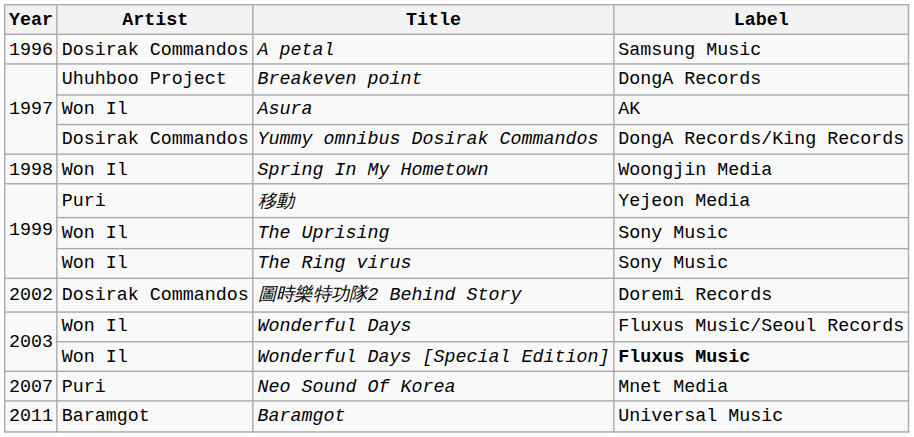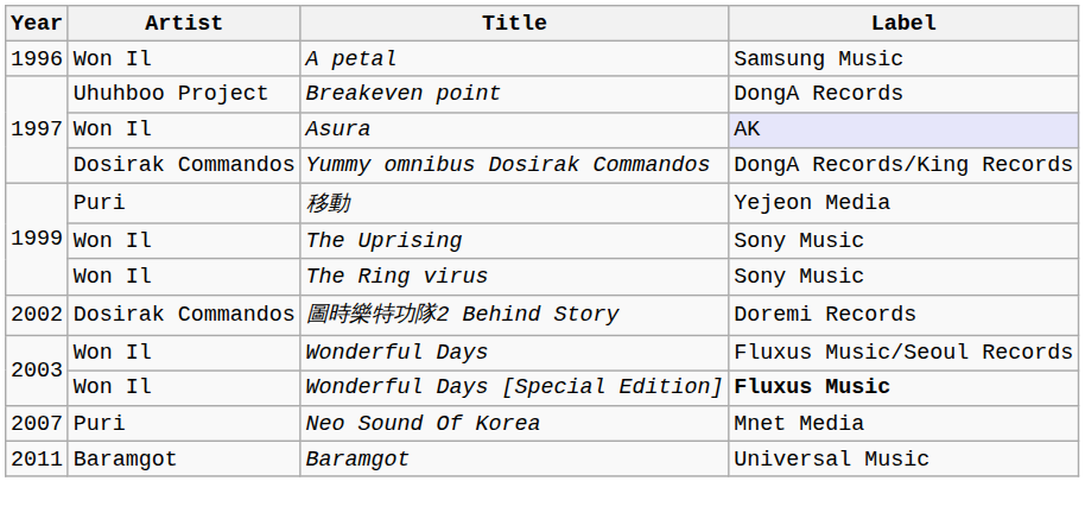 <table class="wikitable sortable">
 <tr>
 <th>Year</th>
 <th>Artist</th>
 <th>Title</th>
 <th>Label</th>
 </tr>
 <tr>
 <td>1996</td>
-<td>Dosirak Commandos</td>
+<td>Won Il</td>
 <td><em>A petal</em></td>
 <td>Samsung Music</td>
 </tr>
 <tr>
 <td rowspan="3">1997</td>
 <td>Uhuhboo Project</td>
 <td><em>Breakeven point</em></td>
 <td>DongA Records</td>
 </tr>
 <tr>
 <td>Won Il</td>
 <td><em>Asura</em></td>
-<td>AK</td>
+<td style="background: lavender;">AK</td>
 </tr>
 <tr>
 <td>Dosirak Commandos</td>
 <td><em>Yummy omnibus Dosirak Commandos</em></td>
 <td>DongA Records/King Records</td>
-</tr>
-<tr>
-<td>1998</td>
-<td>Won Il</td>
-<td><em>Spring In My Hometown</em></td>
-<td>Woongjin Media</td>
 </tr>
 <tr>
 <td rowspan="3">1999</td>
 <td>Puri</td>
 <td><em>移動</em></td>
 <td>Yejeon Media</td>
 </tr>
 <tr>
 <td>Won Il</td>
 <td><em>The Uprising</em></td>
 <td>Sony Music</td>
 </tr>
 <tr>
 <td>Won Il</td>
 <td><em>The Ring virus</em></td>
 <td>Sony Music</td>
 </tr>
 <tr>
 <td>2002</td>
 <td>Dosirak Commandos</td>
 <td><em>圖時樂特功隊2 Behind Story</em></td>
 <td>Doremi Records</td>
 </tr>
 <tr>
 <td rowspan="2">2003</td>
 <td>Won Il</td>
 <td><em>Wonderful Days</em></td>
 <td>Fluxus Music/Seoul Records</td>
 </tr>
 <tr>
 <td>Won Il</td>
 <td><em>Wonderful Days [Special Edition]</em></td>
 <td><strong>Fluxus Music</strong></td>
 </tr>
 <tr>
 <td>2007</td>
 <td>Puri</td>
 <td><em>Neo Sound Of Korea</em></td>
 <td>Mnet Media</td>
 </tr>
 <tr>
 <td>2011</td>
 <td>Baramgot</td>
 <td><em>Baramgot</em></td>
 <td>Universal Music</td>
 </tr>
 </table>
